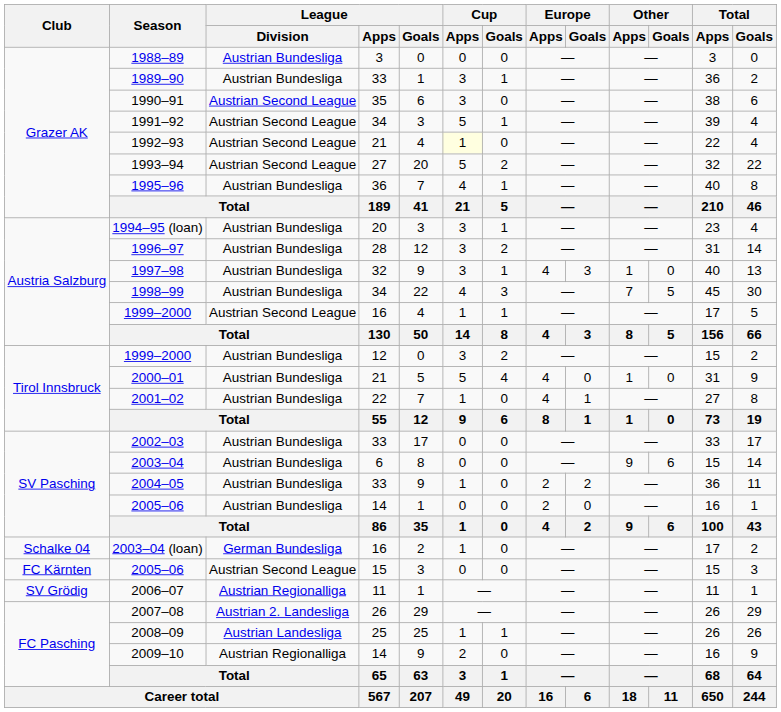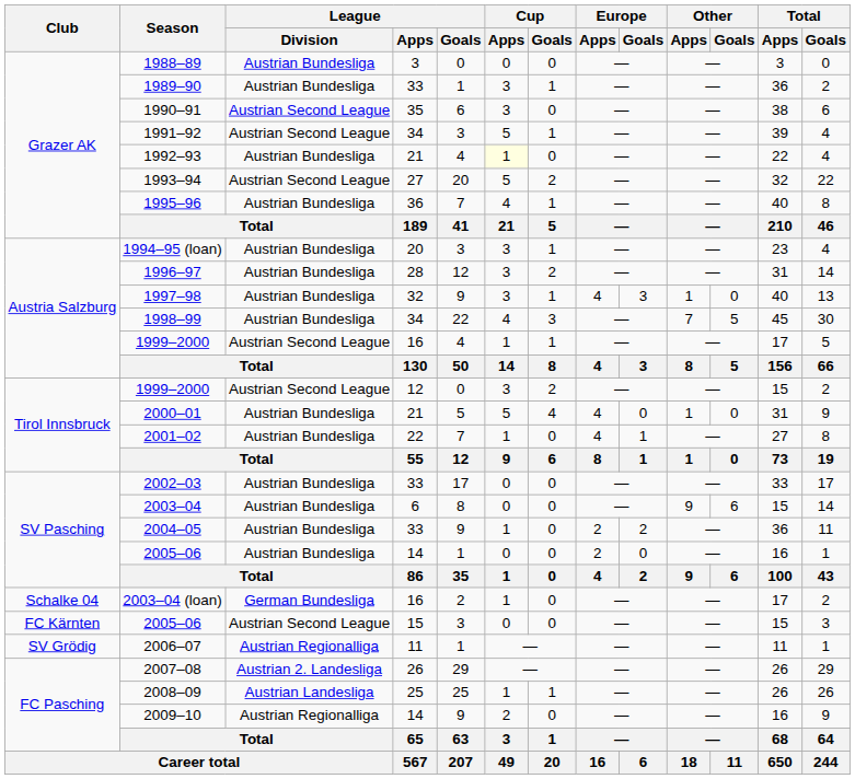 <table class="wikitable" style="text-align:center">
 <tr>
 <th rowspan="2">Club</th>
 <th rowspan="2">Season</th>
 <th colspan="3">League</th>
 <th colspan="2">Cup</th>
 <th colspan="2">Europe</th>
 <th colspan="2">Other</th>
 <th colspan="2">Total</th>
 </tr>
 <tr>
 <th>Division</th>
 <th>Apps</th>
 <th>Goals</th>
 <th>Apps</th>
 <th>Goals</th>
 <th>Apps</th>
 <th>Goals</th>
 <th>Apps</th>
 <th>Goals</th>
 <th>Apps</th>
 <th>Goals</th>
 </tr>
 <tr>
 <td rowspan="8"><a href='#'>Grazer AK</a></td>
 <td><a href='#'>1988–89</a></td>
 <td><a href='#'>Austrian Bundesliga</a></td>
 <td>3</td>
 <td>0</td>
 <td>0</td>
 <td>0</td>
 <td colspan="2">—</td>
 <td colspan="2">—</td>
 <td>3</td>
 <td>0</td>
 </tr>
 <tr>
 <td><a href='#'>1989–90</a></td>
 <td>Austrian Bundesliga</td>
 <td>33</td>
 <td>1</td>
 <td>3</td>
 <td>1</td>
 <td colspan="2">—</td>
 <td colspan="2">—</td>
 <td>36</td>
 <td>2</td>
 </tr>
 <tr>
 <td>1990–91</td>
 <td><a href='#'>Austrian Second League</a></td>
 <td>35</td>
 <td>6</td>
 <td>3</td>
 <td>0</td>
 <td colspan="2">—</td>
 <td colspan="2">—</td>
 <td>38</td>
 <td>6</td>
 </tr>
 <tr>
 <td>1991–92</td>
 <td>Austrian Second League</td>
 <td>34</td>
 <td>3</td>
 <td>5</td>
 <td>1</td>
 <td colspan="2">—</td>
 <td colspan="2">—</td>
 <td>39</td>
 <td>4</td>
 </tr>
 <tr>
 <td>1992–93</td>
-<td>Austrian Second League</td>
+<td>Austrian Bundesliga</td>
 <td>21</td>
 <td>4</td>
 <td style="background: lightyellow;">1</td>
 <td>0</td>
 <td colspan="2">—</td>
 <td colspan="2">—</td>
 <td>22</td>
 <td>4</td>
 </tr>
 <tr>
 <td>1993–94</td>
 <td>Austrian Second League</td>
 <td>27</td>
 <td>20</td>
 <td>5</td>
 <td>2</td>
 <td colspan="2">—</td>
 <td colspan="2">—</td>
 <td>32</td>
 <td>22</td>
 </tr>
 <tr>
 <td><a href='#'>1995–96</a></td>
 <td>Austrian Bundesliga</td>
 <td>36</td>
 <td>7</td>
 <td>4</td>
 <td>1</td>
 <td colspan="2">—</td>
 <td colspan="2">—</td>
 <td>40</td>
 <td>8</td>
 </tr>
 <tr>
 <th colspan="2">Total</th>
 <th>189</th>
 <th>41</th>
 <th>21</th>
 <th>5</th>
 <th colspan="2">—</th>
 <th colspan="2">—</th>
 <th>210</th>
 <th>46</th>
 </tr>
 <tr>
 <td rowspan="6"><a href='#'>Austria Salzburg</a></td>
 <td><a href='#'>1994–95</a> (loan)</td>
 <td>Austrian Bundesliga</td>
 <td>20</td>
 <td>3</td>
 <td>3</td>
 <td>1</td>
 <td colspan="2">—</td>
 <td colspan="2">—</td>
 <td>23</td>
 <td>4</td>
 </tr>
 <tr>
 <td><a href='#'>1996–97</a></td>
 <td>Austrian Bundesliga</td>
 <td>28</td>
 <td>12</td>
 <td>3</td>
 <td>2</td>
 <td colspan="2">—</td>
 <td colspan="2">—</td>
 <td>31</td>
 <td>14</td>
 </tr>
 <tr>
 <td><a href='#'>1997–98</a></td>
 <td>Austrian Bundesliga</td>
 <td>32</td>
 <td>9</td>
 <td>3</td>
 <td>1</td>
 <td>4</td>
 <td>3</td>
 <td>1</td>
 <td>0</td>
 <td>40</td>
 <td>13</td>
 </tr>
 <tr>
 <td><a href='#'>1998–99</a></td>
 <td>Austrian Bundesliga</td>
 <td>34</td>
 <td>22</td>
 <td>4</td>
 <td>3</td>
 <td colspan="2">—</td>
 <td>7</td>
 <td>5</td>
 <td>45</td>
 <td>30</td>
 </tr>
 <tr>
 <td><a href='#'>1999–2000</a></td>
 <td>Austrian Second League</td>
 <td>16</td>
 <td>4</td>
 <td>1</td>
 <td>1</td>
 <td colspan="2">—</td>
 <td colspan="2">—</td>
 <td>17</td>
 <td>5</td>
 </tr>
 <tr>
 <th colspan="2">Total</th>
 <th>130</th>
 <th>50</th>
 <th>14</th>
 <th>8</th>
 <th>4</th>
 <th>3</th>
 <th>8</th>
 <th>5</th>
 <th>156</th>
 <th>66</th>
 </tr>
 <tr>
 <td rowspan="4"><a href='#'>Tirol Innsbruck</a></td>
 <td><a href='#'>1999–2000</a></td>
-<td>Austrian Bundesliga</td>
+<td>Austrian Second League</td>
 <td>12</td>
 <td>0</td>
 <td>3</td>
 <td>2</td>
 <td colspan="2">—</td>
 <td colspan="2">—</td>
 <td>15</td>
 <td>2</td>
 </tr>
 <tr>
 <td><a href='#'>2000–01</a></td>
 <td>Austrian Bundesliga</td>
 <td>21</td>
 <td>5</td>
 <td>5</td>
 <td>4</td>
 <td>4</td>
 <td>0</td>
 <td>1</td>
 <td>0</td>
 <td>31</td>
 <td>9</td>
 </tr>
 <tr>
 <td><a href='#'>2001–02</a></td>
 <td>Austrian Bundesliga</td>
 <td>22</td>
 <td>7</td>
 <td>1</td>
 <td>0</td>
 <td>4</td>
 <td>1</td>
 <td colspan="2">—</td>
 <td>27</td>
 <td>8</td>
 </tr>
 <tr>
 <th colspan="2">Total</th>
 <th>55</th>
 <th>12</th>
 <th>9</th>
 <th>6</th>
 <th>8</th>
 <th>1</th>
 <th>1</th>
 <th>0</th>
 <th>73</th>
 <th>19</th>
 </tr>
 <tr>
 <td rowspan="5"><a href='#'>SV Pasching</a></td>
 <td><a href='#'>2002–03</a></td>
 <td>Austrian Bundesliga</td>
 <td>33</td>
 <td>17</td>
 <td>0</td>
 <td>0</td>
 <td colspan="2">—</td>
 <td colspan="2">—</td>
 <td>33</td>
 <td>17</td>
 </tr>
 <tr>
 <td><a href='#'>2003–04</a></td>
 <td>Austrian Bundesliga</td>
 <td>6</td>
 <td>8</td>
 <td>0</td>
 <td>0</td>
 <td colspan="2">—</td>
 <td>9</td>
 <td>6</td>
 <td>15</td>
 <td>14</td>
 </tr>
 <tr>
 <td><a href='#'>2004–05</a></td>
 <td>Austrian Bundesliga</td>
 <td>33</td>
 <td>9</td>
 <td>1</td>
 <td>0</td>
 <td>2</td>
 <td>2</td>
 <td colspan="2">—</td>
 <td>36</td>
 <td>11</td>
 </tr>
 <tr>
 <td><a href='#'>2005–06</a></td>
 <td>Austrian Bundesliga</td>
 <td>14</td>
 <td>1</td>
 <td>0</td>
 <td>0</td>
 <td>2</td>
 <td>0</td>
 <td colspan="2">—</td>
 <td>16</td>
 <td>1</td>
 </tr>
 <tr>
 <th colspan="2">Total</th>
 <th>86</th>
 <th>35</th>
 <th>1</th>
 <th>0</th>
 <th>4</th>
 <th>2</th>
 <th>9</th>
 <th>6</th>
 <th>100</th>
 <th>43</th>
 </tr>
 <tr>
 <td><a href='#'>Schalke 04</a></td>
 <td><a href='#'>2003–04</a> (loan)</td>
 <td><a href='#'>German Bundesliga</a></td>
 <td>16</td>
 <td>2</td>
 <td>1</td>
 <td>0</td>
 <td colspan="2">—</td>
 <td colspan="2">—</td>
 <td>17</td>
 <td>2</td>
 </tr>
 <tr>
 <td><a href='#'>FC Kärnten</a></td>
 <td><a href='#'>2005–06</a></td>
 <td>Austrian Second League</td>
 <td>15</td>
 <td>3</td>
 <td>0</td>
 <td>0</td>
 <td colspan="2">—</td>
 <td colspan="2">—</td>
 <td>15</td>
 <td>3</td>
 </tr>
 <tr>
 <td><a href='#'>SV Grödig</a></td>
 <td>2006–07</td>
 <td><a href='#'>Austrian Regionalliga</a></td>
 <td>11</td>
 <td>1</td>
 <td colspan="2">—</td>
 <td colspan="2">—</td>
 <td colspan="2">—</td>
 <td>11</td>
 <td>1</td>
 </tr>
 <tr>
 <td rowspan="4"><a href='#'>FC Pasching</a></td>
 <td>2007–08</td>
 <td><a href='#'>Austrian 2. Landesliga</a></td>
 <td>26</td>
 <td>29</td>
 <td colspan="2">—</td>
 <td colspan="2">—</td>
 <td colspan="2">—</td>
 <td>26</td>
 <td>29</td>
 </tr>
 <tr>
 <td>2008–09</td>
 <td><a href='#'>Austrian Landesliga</a></td>
 <td>25</td>
 <td>25</td>
 <td>1</td>
 <td>1</td>
 <td colspan="2">—</td>
 <td colspan="2">—</td>
 <td>26</td>
 <td>26</td>
 </tr>
 <tr>
 <td>2009–10</td>
 <td>Austrian Regionalliga</td>
 <td>14</td>
 <td>9</td>
 <td>2</td>
 <td>0</td>
 <td colspan="2">—</td>
 <td colspan="2">—</td>
 <td>16</td>
 <td>9</td>
 </tr>
 <tr>
 <th colspan="2">Total</th>
 <th>65</th>
 <th>63</th>
 <th>3</th>
 <th>1</th>
 <th colspan="2">—</th>
 <th colspan="2">—</th>
 <th>68</th>
 <th>64</th>
 </tr>
 <tr>
 <th colspan="3">Career total</th>
 <th>567</th>
 <th>207</th>
 <th>49</th>
 <th>20</th>
 <th>16</th>
 <th>6</th>
 <th>18</th>
 <th>11</th>
 <th>650</th>
 <th>244</th>
 </tr>
 </table>
